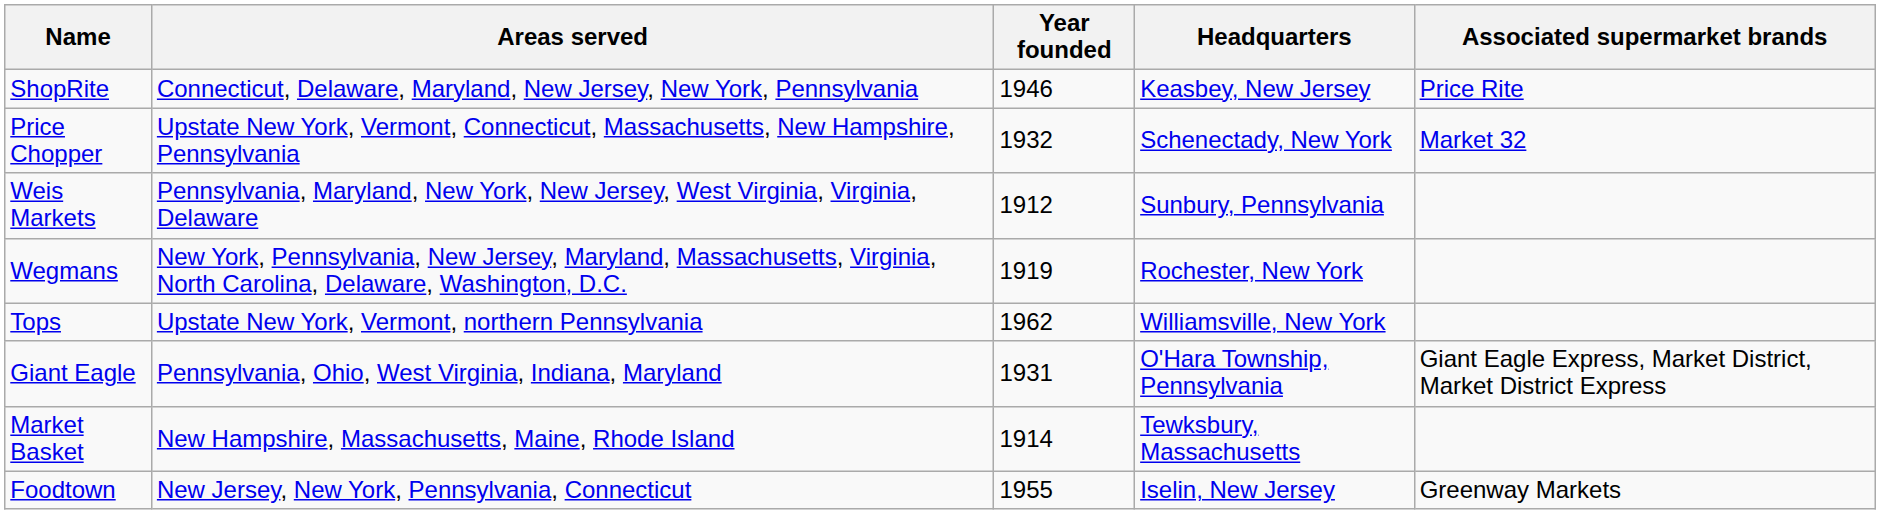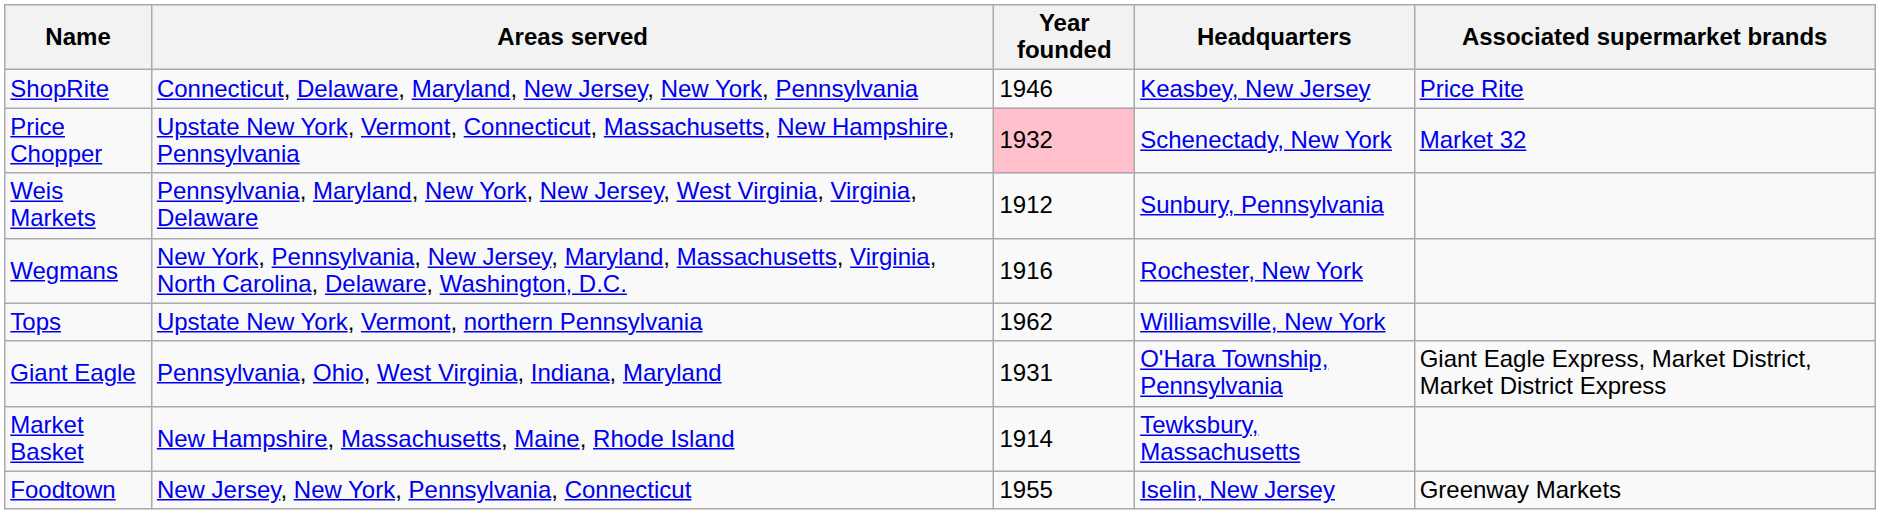 <table class="wikitable">
 <tr>
 <th>Name</th>
 <th>Areas served</th>
 <th>Year founded</th>
 <th>Headquarters</th>
 <th>Associated supermarket brands</th>
 </tr>
 <tr>
 <td><a href='#'>ShopRite</a></td>
 <td><a href='#'>Connecticut</a>, <a href='#'>Delaware</a>, <a href='#'>Maryland</a>, <a href='#'>New Jersey</a>, <a href='#'>New York</a>, <a href='#'>Pennsylvania</a></td>
 <td>1946</td>
 <td><a href='#'>Keasbey, New Jersey</a></td>
 <td><a href='#'>Price Rite</a></td>
 </tr>
 <tr>
 <td><a href='#'>Price Chopper</a></td>
 <td><a href='#'>Upstate New York</a>, <a href='#'>Vermont</a>, <a href='#'>Connecticut</a>, <a href='#'>Massachusetts</a>, <a href='#'>New Hampshire</a>, <a href='#'>Pennsylvania</a></td>
-<td>1932</td>
+<td style="background: pink;">1932</td>
 <td><a href='#'>Schenectady, New York</a></td>
 <td><a href='#'>Market 32</a></td>
 </tr>
 <tr>
 <td><a href='#'>Weis Markets</a></td>
 <td><a href='#'>Pennsylvania</a>, <a href='#'>Maryland</a>, <a href='#'>New York</a>, <a href='#'>New Jersey</a>, <a href='#'>West Virginia</a>, <a href='#'>Virginia</a>, <a href='#'>Delaware</a></td>
 <td>1912</td>
 <td><a href='#'>Sunbury, Pennsylvania</a></td>
 <td></td>
 </tr>
 <tr>
 <td><a href='#'>Wegmans</a></td>
 <td><a href='#'>New York</a>, <a href='#'>Pennsylvania</a>, <a href='#'>New Jersey</a>, <a href='#'>Maryland</a>, <a href='#'>Massachusetts</a>, <a href='#'>Virginia</a>, <a href='#'>North Carolina</a>, <a href='#'>Delaware</a>, <a href='#'>Washington, D.C.</a></td>
-<td>1919</td>
+<td>1916</td>
 <td><a href='#'>Rochester, New York</a></td>
 <td></td>
 </tr>
 <tr>
 <td><a href='#'>Tops</a></td>
 <td><a href='#'>Upstate New York</a>, <a href='#'>Vermont</a>, <a href='#'>northern Pennsylvania</a></td>
 <td>1962</td>
 <td><a href='#'>Williamsville, New York</a></td>
 <td></td>
 </tr>
 <tr>
 <td><a href='#'>Giant Eagle</a></td>
 <td><a href='#'>Pennsylvania</a>, <a href='#'>Ohio</a>, <a href='#'>West Virginia</a>, <a href='#'>Indiana</a>, <a href='#'>Maryland</a></td>
 <td>1931</td>
 <td><a href='#'>O'Hara Township, Pennsylvania</a></td>
 <td>Giant Eagle Express, Market District, Market District Express</td>
 </tr>
 <tr>
 <td><a href='#'>Market Basket</a></td>
 <td><a href='#'>New Hampshire</a>, <a href='#'>Massachusetts</a>, <a href='#'>Maine</a>, <a href='#'>Rhode Island</a></td>
 <td>1914</td>
 <td><a href='#'>Tewksbury, Massachusetts</a></td>
 <td></td>
 </tr>
 <tr>
 <td><a href='#'>Foodtown</a></td>
 <td><a href='#'>New Jersey</a>, <a href='#'>New York</a>, <a href='#'>Pennsylvania</a>, <a href='#'>Connecticut</a></td>
 <td>1955</td>
 <td><a href='#'>Iselin, New Jersey</a></td>
 <td>Greenway Markets</td>
 </tr>
 </table>
